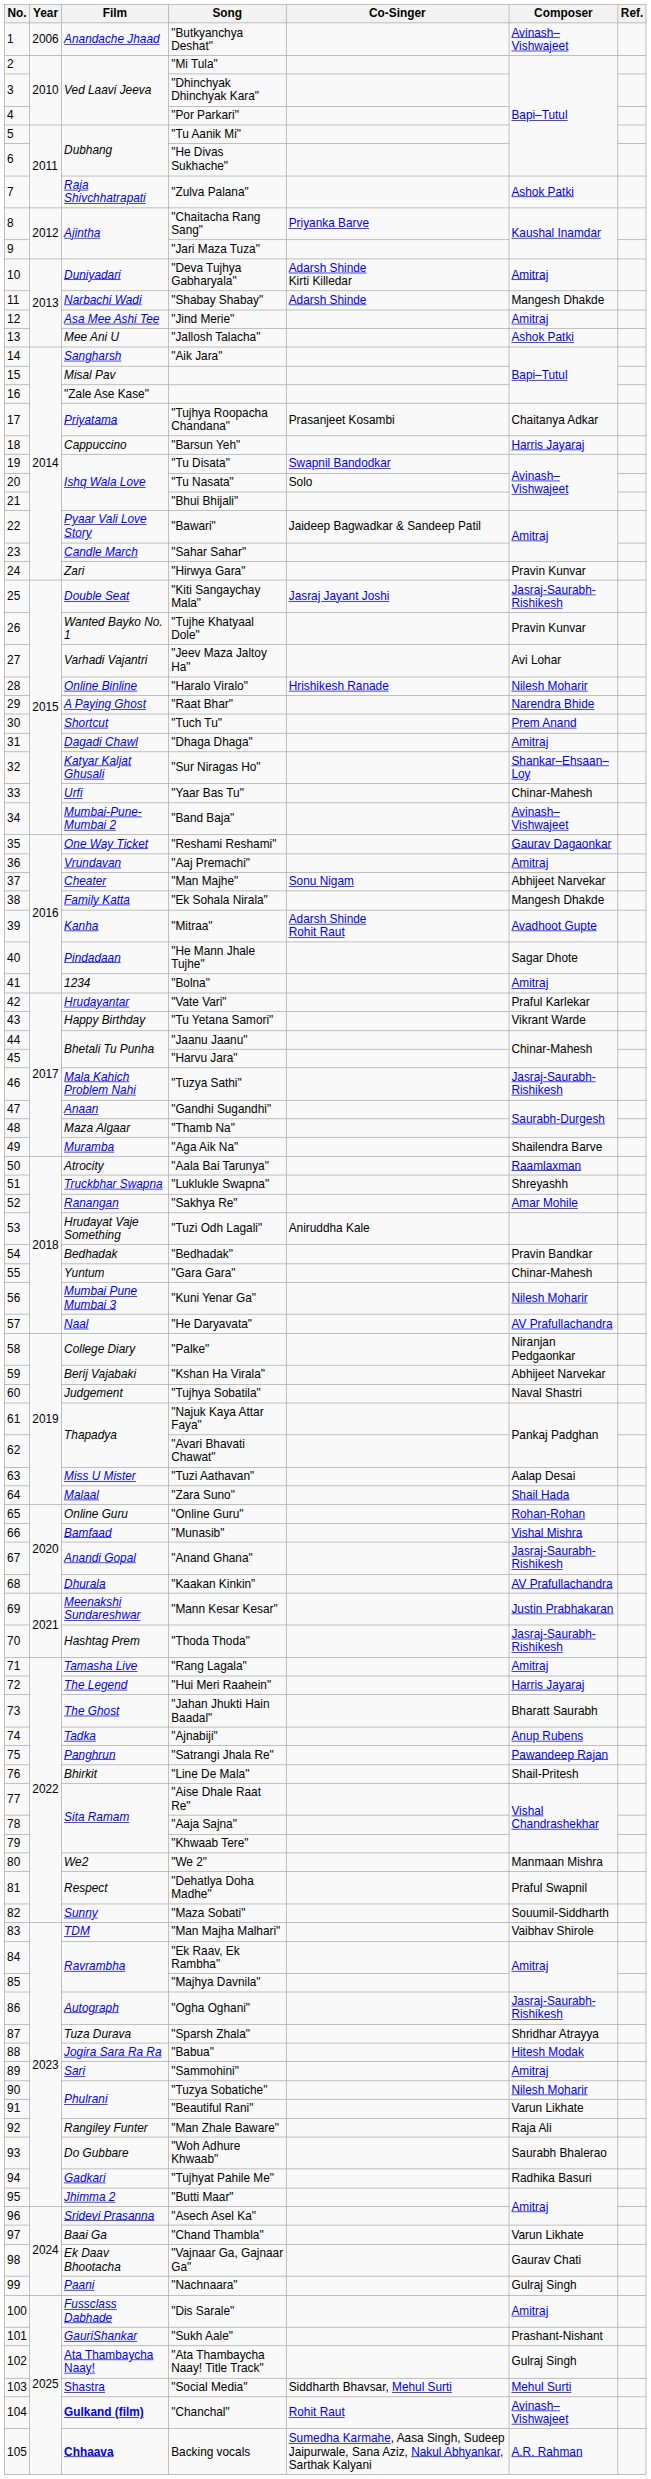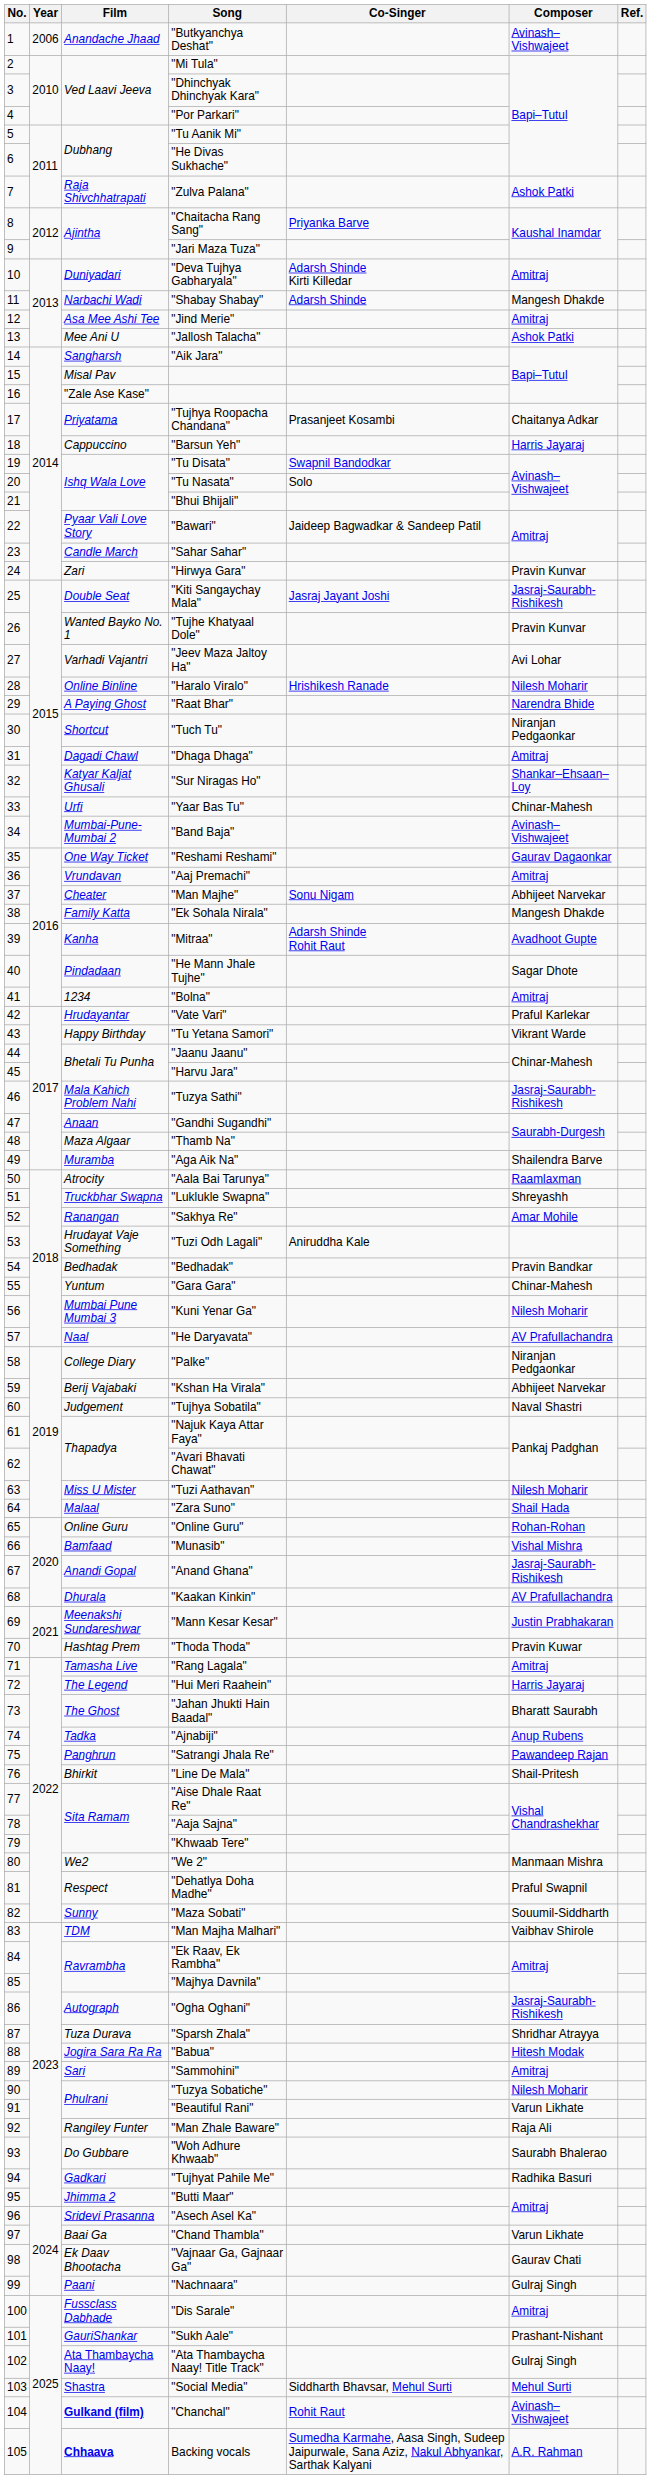 <table class="wikitable">
 <tr>
 <th>No.</th>
 <th>Year</th>
 <th>Film</th>
 <th>Song</th>
 <th>Co-Singer</th>
 <th>Composer</th>
 <th>Ref.</th>
 </tr>
 <tr>
 <td>1</td>
 <td>2006</td>
 <td><em><a href='#'>Anandache Jhaad</a></em></td>
 <td>"Butkyanchya Deshat"</td>
 <td></td>
 <td><a href='#'>Avinash–Vishwajeet</a></td>
 <td></td>
 </tr>
 <tr>
 <td>2</td>
 <td rowspan="3">2010</td>
 <td rowspan="3"><em>Ved Laavi Jeeva</em></td>
 <td>"Mi Tula"</td>
 <td></td>
 <td rowspan="5"><a href='#'>Bapi–Tutul</a></td>
 <td></td>
 </tr>
 <tr>
 <td>3</td>
 <td>"Dhinchyak Dhinchyak Kara"</td>
 <td></td>
 <td></td>
 </tr>
 <tr>
 <td>4</td>
 <td>"Por Parkari"</td>
 <td></td>
 <td></td>
 </tr>
 <tr>
 <td>5</td>
 <td rowspan="3">2011</td>
 <td rowspan="2"><em>Dubhang</em></td>
 <td>"Tu Aanik Mi"</td>
 <td></td>
 <td></td>
 </tr>
 <tr>
 <td>6</td>
 <td>"He Divas Sukhache"</td>
 <td></td>
 <td></td>
 </tr>
 <tr>
 <td>7</td>
 <td><em><a href='#'>Raja Shivchhatrapati</a></em></td>
 <td>"Zulva Palana"</td>
 <td></td>
 <td><a href='#'>Ashok Patki</a></td>
 <td></td>
 </tr>
 <tr>
 <td>8</td>
 <td rowspan="2">2012</td>
 <td rowspan="2"><em><a href='#'>Ajintha</a></em></td>
 <td>"Chaitacha Rang Sang"</td>
 <td><a href='#'>Priyanka Barve</a></td>
 <td rowspan="2"><a href='#'>Kaushal Inamdar</a></td>
 <td></td>
 </tr>
 <tr>
 <td>9</td>
 <td>"Jari Maza Tuza"</td>
 <td></td>
 <td></td>
 </tr>
 <tr>
 <td>10</td>
 <td rowspan="4">2013</td>
 <td><em><a href='#'>Duniyadari</a></em></td>
 <td>"Deva Tujhya Gabharyala"</td>
 <td><a href='#'>Adarsh Shinde</a><br>Kirti Killedar</td>
 <td><a href='#'>Amitraj</a></td>
 <td></td>
 </tr>
 <tr>
 <td>11</td>
 <td><em><a href='#'>Narbachi Wadi</a></em></td>
 <td>"Shabay Shabay"</td>
 <td><a href='#'>Adarsh Shinde</a></td>
 <td>Mangesh Dhakde</td>
 <td></td>
 </tr>
 <tr>
 <td>12</td>
 <td><em><a href='#'>Asa Mee Ashi Tee</a></em></td>
 <td>"Jind Merie"</td>
 <td></td>
 <td><a href='#'>Amitraj</a></td>
 <td></td>
 </tr>
 <tr>
 <td>13</td>
 <td><em>Mee Ani U</em></td>
 <td>"Jallosh Talacha"</td>
 <td></td>
 <td><a href='#'>Ashok Patki</a></td>
 <td></td>
 </tr>
 <tr>
 <td>14</td>
 <td rowspan="11">2014</td>
 <td><em><a href='#'>Sangharsh</a></em></td>
 <td>"Aik Jara"</td>
 <td></td>
 <td rowspan="3"><a href='#'>Bapi–Tutul</a></td>
 <td></td>
 </tr>
 <tr>
 <td>15</td>
 <td><em>Misal Pav</em></td>
 <td></td>
 <td></td>
 <td></td>
 </tr>
 <tr>
 <td>16</td>
 <td>"Zale Ase Kase"</td>
 <td></td>
 <td></td>
 <td></td>
 </tr>
 <tr>
 <td>17</td>
 <td><em><a href='#'>Priyatama</a></em></td>
 <td>"Tujhya Roopacha Chandana"</td>
 <td>Prasanjeet Kosambi</td>
 <td>Chaitanya Adkar</td>
 <td></td>
 </tr>
 <tr>
 <td>18</td>
 <td><em>Cappuccino</em></td>
 <td>"Barsun Yeh"</td>
 <td></td>
 <td><a href='#'>Harris Jayaraj</a></td>
 <td></td>
 </tr>
 <tr>
 <td>19</td>
 <td rowspan="3"><em><a href='#'>Ishq Wala Love</a></em></td>
 <td>"Tu Disata"</td>
 <td><a href='#'>Swapnil Bandodkar</a></td>
 <td rowspan="3"><a href='#'>Avinash–Vishwajeet</a></td>
 <td></td>
 </tr>
 <tr>
 <td>20</td>
 <td>"Tu Nasata"</td>
 <td>Solo</td>
 <td></td>
 </tr>
 <tr>
 <td>21</td>
 <td>"Bhui Bhijali"</td>
 <td></td>
 <td></td>
 </tr>
 <tr>
 <td>22</td>
 <td><em><a href='#'>Pyaar Vali Love Story</a></em></td>
 <td>"Bawari"</td>
 <td>Jaideep Bagwadkar & Sandeep Patil</td>
 <td rowspan="2"><a href='#'>Amitraj</a></td>
 <td></td>
 </tr>
 <tr>
 <td>23</td>
 <td><em><a href='#'>Candle March</a></em></td>
 <td>"Sahar Sahar"</td>
 <td></td>
 <td></td>
 </tr>
 <tr>
 <td>24</td>
 <td><em>Zari</em></td>
 <td>"Hirwya Gara"</td>
 <td></td>
 <td>Pravin Kunvar</td>
 <td></td>
 </tr>
 <tr>
 <td>25</td>
 <td rowspan="10">2015</td>
 <td><em><a href='#'>Double Seat</a></em></td>
 <td>"Kiti Sangaychay Mala"</td>
 <td><a href='#'>Jasraj Jayant Joshi</a></td>
 <td><a href='#'>Jasraj-Saurabh-Rishikesh</a></td>
 <td></td>
 </tr>
 <tr>
 <td>26</td>
 <td><em>Wanted Bayko No. 1</em></td>
 <td>"Tujhe Khatyaal Dole"</td>
 <td></td>
 <td>Pravin Kunvar</td>
 <td></td>
 </tr>
 <tr>
 <td>27</td>
 <td><em>Varhadi Vajantri</em></td>
 <td>"Jeev Maza Jaltoy Ha"</td>
 <td></td>
 <td>Avi Lohar</td>
 <td></td>
 </tr>
 <tr>
 <td>28</td>
 <td><em><a href='#'>Online Binline</a></em></td>
 <td>"Haralo Viralo"</td>
 <td><a href='#'>Hrishikesh Ranade</a></td>
 <td><a href='#'>Nilesh Moharir</a></td>
 <td></td>
 </tr>
 <tr>
 <td>29</td>
 <td><em><a href='#'>A Paying Ghost</a></em></td>
 <td>"Raat Bhar"</td>
 <td></td>
 <td><a href='#'>Narendra Bhide</a></td>
 <td></td>
 </tr>
 <tr>
 <td>30</td>
 <td><em><a href='#'>Shortcut</a></em></td>
 <td>"Tuch Tu"</td>
 <td></td>
-<td><a href='#'>Prem Anand</a></td>
+<td>Niranjan Pedgaonkar</td>
 <td></td>
 </tr>
 <tr>
 <td>31</td>
 <td><em><a href='#'>Dagadi Chawl</a></em></td>
 <td>"Dhaga Dhaga"</td>
 <td></td>
 <td><a href='#'>Amitraj</a></td>
 <td></td>
 </tr>
 <tr>
 <td>32</td>
 <td><em><a href='#'>Katyar Kaljat Ghusali</a></em></td>
 <td>"Sur Niragas Ho"</td>
 <td></td>
 <td><a href='#'>Shankar–Ehsaan–Loy</a></td>
 <td></td>
 </tr>
 <tr>
 <td>33</td>
 <td><em><a href='#'>Urfi</a></em></td>
 <td>"Yaar Bas Tu"</td>
 <td></td>
 <td>Chinar-Mahesh</td>
 <td></td>
 </tr>
 <tr>
 <td>34</td>
 <td><em><a href='#'>Mumbai-Pune-Mumbai 2</a></em></td>
 <td>"Band Baja"</td>
 <td></td>
 <td><a href='#'>Avinash–Vishwajeet</a></td>
 <td></td>
 </tr>
 <tr>
 <td>35</td>
 <td rowspan="7">2016</td>
 <td><em><a href='#'>One Way Ticket</a></em></td>
 <td>"Reshami Reshami"</td>
 <td></td>
 <td><a href='#'>Gaurav Dagaonkar</a></td>
 <td></td>
 </tr>
 <tr>
 <td>36</td>
 <td><em><a href='#'>Vrundavan</a></em></td>
 <td>"Aaj Premachi"</td>
 <td></td>
 <td><a href='#'>Amitraj</a></td>
 <td></td>
 </tr>
 <tr>
 <td>37</td>
 <td><em><a href='#'>Cheater</a></em></td>
 <td>"Man Majhe"</td>
 <td><a href='#'>Sonu Nigam</a></td>
 <td>Abhijeet Narvekar</td>
 <td></td>
 </tr>
 <tr>
 <td>38</td>
 <td><em><a href='#'>Family Katta</a></em></td>
 <td>"Ek Sohala Nirala"</td>
 <td></td>
 <td>Mangesh Dhakde</td>
 <td></td>
 </tr>
 <tr>
 <td>39</td>
 <td><em><a href='#'>Kanha</a></em></td>
 <td>"Mitraa"</td>
 <td><a href='#'>Adarsh Shinde</a><br><a href='#'>Rohit Raut</a></td>
 <td><a href='#'>Avadhoot Gupte</a></td>
 <td></td>
 </tr>
 <tr>
 <td>40</td>
 <td><em><a href='#'>Pindadaan</a></em></td>
 <td>"He Mann Jhale Tujhe"</td>
 <td></td>
 <td>Sagar Dhote</td>
 <td></td>
 </tr>
 <tr>
 <td>41</td>
 <td><em>1234</em></td>
 <td>"Bolna"</td>
 <td></td>
 <td><a href='#'>Amitraj</a></td>
 <td></td>
 </tr>
 <tr>
 <td>42</td>
 <td rowspan="8">2017</td>
 <td><em><a href='#'>Hrudayantar</a></em></td>
 <td>"Vate Vari"</td>
 <td></td>
 <td>Praful Karlekar</td>
 <td></td>
 </tr>
 <tr>
 <td>43</td>
 <td><em>Happy Birthday</em></td>
 <td>"Tu Yetana Samori"</td>
 <td></td>
 <td>Vikrant Warde</td>
 <td></td>
 </tr>
 <tr>
 <td>44</td>
 <td rowspan="2"><em>Bhetali Tu Punha</em></td>
 <td>"Jaanu Jaanu"</td>
 <td></td>
 <td rowspan="2">Chinar-Mahesh</td>
 <td></td>
 </tr>
 <tr>
 <td>45</td>
 <td>"Harvu Jara"</td>
 <td></td>
 <td></td>
 </tr>
 <tr>
 <td>46</td>
 <td><em><a href='#'>Mala Kahich Problem Nahi</a></em></td>
 <td>"Tuzya Sathi"</td>
 <td></td>
 <td><a href='#'>Jasraj-Saurabh-Rishikesh</a></td>
 <td></td>
 </tr>
 <tr>
 <td>47</td>
 <td><em><a href='#'>Anaan</a></em></td>
 <td>"Gandhi Sugandhi"</td>
 <td></td>
 <td rowspan="2"><a href='#'>Saurabh-Durgesh</a></td>
 <td></td>
 </tr>
 <tr>
 <td>48</td>
 <td><em>Maza Algaar</em></td>
 <td>"Thamb Na"</td>
 <td></td>
 <td></td>
 </tr>
 <tr>
 <td>49</td>
 <td><em><a href='#'>Muramba</a></em></td>
 <td>"Aga Aik Na"</td>
 <td></td>
 <td>Shailendra Barve</td>
 <td></td>
 </tr>
 <tr>
 <td>50</td>
 <td rowspan="8">2018</td>
 <td><em>Atrocity</em></td>
 <td>"Aala Bai Tarunya"</td>
 <td></td>
 <td><a href='#'>Raamlaxman</a></td>
 <td></td>
 </tr>
 <tr>
 <td>51</td>
 <td><em><a href='#'>Truckbhar Swapna</a></em></td>
 <td>"Luklukle Swapna"</td>
 <td></td>
 <td>Shreyashh</td>
 <td></td>
 </tr>
 <tr>
 <td>52</td>
 <td><em><a href='#'>Ranangan</a></em></td>
 <td>"Sakhya Re"</td>
 <td></td>
 <td><a href='#'>Amar Mohile</a></td>
 <td></td>
 </tr>
 <tr>
 <td>53</td>
 <td><em>Hrudayat Vaje Something</em></td>
 <td>"Tuzi Odh Lagali"</td>
 <td>Aniruddha Kale</td>
 <td></td>
 <td></td>
 </tr>
 <tr>
 <td>54</td>
 <td><em>Bedhadak</em></td>
 <td>"Bedhadak"</td>
 <td></td>
 <td>Pravin Bandkar</td>
 <td></td>
 </tr>
 <tr>
 <td>55</td>
 <td><em>Yuntum</em></td>
 <td>"Gara Gara"</td>
 <td></td>
 <td>Chinar-Mahesh</td>
 <td></td>
 </tr>
 <tr>
 <td>56</td>
 <td><em><a href='#'>Mumbai Pune Mumbai 3</a></em></td>
 <td>"Kuni Yenar Ga"</td>
 <td></td>
 <td><a href='#'>Nilesh Moharir</a></td>
 <td></td>
 </tr>
 <tr>
 <td>57</td>
 <td><em><a href='#'>Naal</a></em></td>
 <td>"He Daryavata"</td>
 <td></td>
 <td><a href='#'>AV Prafullachandra</a></td>
 <td></td>
 </tr>
 <tr>
 <td>58</td>
 <td rowspan="7">2019</td>
 <td><em>College Diary</em></td>
 <td>"Palke"</td>
 <td></td>
 <td>Niranjan Pedgaonkar</td>
 <td></td>
 </tr>
 <tr>
 <td>59</td>
 <td><em>Berij Vajabaki</em></td>
 <td>"Kshan Ha Virala"</td>
 <td></td>
 <td>Abhijeet Narvekar</td>
 <td></td>
 </tr>
 <tr>
 <td>60</td>
 <td><em>Judgement</em></td>
 <td>"Tujhya Sobatila"</td>
 <td></td>
 <td>Naval Shastri</td>
 <td></td>
 </tr>
 <tr>
 <td>61</td>
 <td rowspan="2"><em>Thapadya</em></td>
 <td>"Najuk Kaya Attar Faya"</td>
 <td></td>
 <td rowspan="2">Pankaj Padghan</td>
 <td></td>
 </tr>
 <tr>
 <td>62</td>
 <td>"Avari Bhavati Chawat"</td>
 <td></td>
 <td></td>
 </tr>
 <tr>
 <td>63</td>
 <td><em><a href='#'>Miss U Mister</a></em></td>
 <td>"Tuzi Aathavan"</td>
 <td></td>
-<td>Aalap Desai</td>
+<td><a href='#'>Nilesh Moharir</a></td>
 <td></td>
 </tr>
 <tr>
 <td>64</td>
 <td><em><a href='#'>Malaal</a></em></td>
 <td>"Zara Suno"</td>
 <td></td>
 <td><a href='#'>Shail Hada</a></td>
 <td></td>
 </tr>
 <tr>
 <td>65</td>
 <td rowspan="4">2020</td>
 <td><em>Online Guru</em></td>
 <td>"Online Guru"</td>
 <td></td>
 <td><a href='#'>Rohan-Rohan</a></td>
 <td></td>
 </tr>
 <tr>
 <td>66</td>
 <td><em><a href='#'>Bamfaad</a></em></td>
 <td>"Munasib"</td>
 <td></td>
 <td><a href='#'>Vishal Mishra</a></td>
 <td></td>
 </tr>
 <tr>
 <td>67</td>
 <td><em><a href='#'>Anandi Gopal</a></em></td>
 <td>"Anand Ghana"</td>
 <td></td>
 <td><a href='#'>Jasraj-Saurabh-Rishikesh</a></td>
 <td></td>
 </tr>
 <tr>
 <td>68</td>
 <td><em><a href='#'>Dhurala</a></em></td>
 <td>"Kaakan Kinkin"</td>
 <td></td>
 <td><a href='#'>AV Prafullachandra</a></td>
 <td></td>
 </tr>
 <tr>
 <td>69</td>
 <td rowspan="2">2021</td>
 <td><em><a href='#'>Meenakshi Sundareshwar</a></em></td>
 <td>"Mann Kesar Kesar"</td>
 <td></td>
 <td><a href='#'>Justin Prabhakaran</a></td>
 <td></td>
 </tr>
 <tr>
 <td>70</td>
 <td><em>Hashtag Prem</em></td>
 <td>"Thoda Thoda"</td>
 <td></td>
-<td><a href='#'>Jasraj-Saurabh-Rishikesh</a></td>
+<td>Pravin Kuwar</td>
 <td></td>
 </tr>
 <tr>
 <td>71</td>
 <td rowspan="12">2022</td>
 <td><em><a href='#'>Tamasha Live</a></em></td>
 <td>"Rang Lagala"</td>
 <td></td>
 <td><a href='#'>Amitraj</a></td>
 <td></td>
 </tr>
 <tr>
 <td>72</td>
 <td><em><a href='#'>The Legend</a></em></td>
 <td>"Hui Meri Raahein"</td>
 <td></td>
 <td><a href='#'>Harris Jayaraj</a></td>
 <td></td>
 </tr>
 <tr>
 <td>73</td>
 <td><em><a href='#'>The Ghost</a></em></td>
 <td>"Jahan Jhukti Hain Baadal"</td>
 <td></td>
 <td>Bharatt Saurabh</td>
 <td></td>
 </tr>
 <tr>
 <td>74</td>
 <td><em><a href='#'>Tadka</a></em></td>
 <td>"Ajnabiji"</td>
 <td></td>
 <td><a href='#'>Anup Rubens</a></td>
 <td></td>
 </tr>
 <tr>
 <td>75</td>
 <td><em><a href='#'>Panghrun</a></em></td>
 <td>"Satrangi Jhala Re"</td>
 <td></td>
 <td><a href='#'>Pawandeep Rajan</a></td>
 <td></td>
 </tr>
 <tr>
 <td>76</td>
 <td><em>Bhirkit</em></td>
 <td>"Line De Mala"</td>
 <td></td>
 <td>Shail-Pritesh</td>
 <td></td>
 </tr>
 <tr>
 <td>77</td>
 <td rowspan="3"><em><a href='#'>Sita Ramam</a></em></td>
 <td>"Aise Dhale Raat Re"</td>
 <td></td>
 <td rowspan="3"><a href='#'>Vishal Chandrashekhar</a></td>
 <td></td>
 </tr>
 <tr>
 <td>78</td>
 <td>"Aaja Sajna"</td>
 <td></td>
 <td></td>
 </tr>
 <tr>
 <td>79</td>
 <td>"Khwaab Tere"</td>
 <td></td>
 <td></td>
 </tr>
 <tr>
 <td>80</td>
 <td><em>We2</em></td>
 <td>"We 2"</td>
 <td></td>
 <td>Manmaan Mishra</td>
 <td></td>
 </tr>
 <tr>
 <td>81</td>
 <td><em>Respect</em></td>
 <td>"Dehatlya Doha Madhe"</td>
 <td></td>
 <td>Praful Swapnil</td>
 <td></td>
 </tr>
 <tr>
 <td>82</td>
 <td><em><a href='#'>Sunny</a></em></td>
 <td>"Maza Sobati"</td>
 <td></td>
 <td>Souumil-Siddharth</td>
 <td></td>
 </tr>
 <tr>
 <td>83</td>
 <td rowspan="13">2023</td>
 <td><em><a href='#'>TDM</a></em></td>
 <td>"Man Majha Malhari"</td>
 <td></td>
 <td>Vaibhav Shirole</td>
 <td></td>
 </tr>
 <tr>
 <td>84</td>
 <td rowspan="2"><em><a href='#'>Ravrambha</a></em></td>
 <td>"Ek Raav, Ek Rambha"</td>
 <td></td>
 <td rowspan="2"><a href='#'>Amitraj</a></td>
 <td></td>
 </tr>
 <tr>
 <td>85</td>
 <td>"Majhya Davnila"</td>
 <td></td>
 <td></td>
 </tr>
 <tr>
 <td>86</td>
 <td><em><a href='#'>Autograph</a></em></td>
 <td>"Ogha Oghani"</td>
 <td></td>
 <td><a href='#'>Jasraj-Saurabh-Rishikesh</a></td>
 <td></td>
 </tr>
 <tr>
 <td>87</td>
 <td><em>Tuza Durava</em></td>
 <td>"Sparsh Zhala"</td>
 <td></td>
 <td>Shridhar Atrayya</td>
 <td></td>
 </tr>
 <tr>
 <td>88</td>
 <td><em><a href='#'>Jogira Sara Ra Ra</a></em></td>
 <td>"Babua"</td>
 <td></td>
 <td><a href='#'>Hitesh Modak</a></td>
 <td></td>
 </tr>
 <tr>
 <td>89</td>
 <td><em><a href='#'>Sari</a></em></td>
 <td>"Sammohini"</td>
 <td></td>
 <td><a href='#'>Amitraj</a></td>
 <td></td>
 </tr>
 <tr>
 <td>90</td>
 <td rowspan="2"><em><a href='#'>Phulrani</a></em></td>
 <td>"Tuzya Sobatiche"</td>
 <td></td>
 <td><a href='#'>Nilesh Moharir</a></td>
 <td></td>
 </tr>
 <tr>
 <td>91</td>
 <td>"Beautiful Rani"</td>
 <td></td>
 <td>Varun Likhate</td>
 <td></td>
 </tr>
 <tr>
 <td>92</td>
 <td><em>Rangiley Funter</em></td>
 <td>"Man Zhale Baware"</td>
 <td></td>
 <td>Raja Ali</td>
 <td></td>
 </tr>
 <tr>
 <td>93</td>
 <td><em>Do Gubbare</em></td>
 <td>"Woh Adhure Khwaab"</td>
 <td></td>
 <td>Saurabh Bhalerao</td>
 <td></td>
 </tr>
 <tr>
 <td>94</td>
 <td><em><a href='#'>Gadkari</a></em></td>
 <td>"Tujhyat Pahile Me"</td>
 <td></td>
 <td>Radhika Basuri</td>
 <td></td>
 </tr>
 <tr>
 <td>95</td>
 <td><em><a href='#'>Jhimma 2</a></em></td>
 <td>"Butti Maar"</td>
 <td></td>
 <td rowspan="2"><a href='#'>Amitraj</a></td>
 <td></td>
 </tr>
 <tr>
 <td>96</td>
 <td rowspan="4">2024</td>
 <td><em><a href='#'>Sridevi Prasanna</a></em></td>
 <td>"Asech Asel Ka"</td>
 <td></td>
 <td></td>
 </tr>
 <tr>
 <td>97</td>
 <td><em>Baai Ga</em></td>
 <td>"Chand Thambla"</td>
 <td></td>
 <td>Varun Likhate</td>
 <td></td>
 </tr>
 <tr>
 <td>98</td>
 <td><em>Ek Daav Bhootacha</em></td>
 <td>"Vajnaar Ga, Gajnaar Ga"</td>
 <td></td>
 <td>Gaurav Chati</td>
 <td></td>
 </tr>
 <tr>
 <td>99</td>
 <td><em><a href='#'>Paani</a></em></td>
 <td>"Nachnaara"</td>
 <td></td>
 <td>Gulraj Singh</td>
 <td></td>
 </tr>
 <tr>
 <td>100</td>
 <td rowspan="6">2025</td>
 <td><em><a href='#'>Fussclass Dabhade</a></em></td>
 <td>"Dis Sarale"</td>
 <td></td>
 <td><a href='#'>Amitraj</a></td>
 <td></td>
 </tr>
 <tr>
 <td>101</td>
 <td><a href='#'><em>GauriShankar</em></a></td>
 <td>"Sukh Aale"</td>
 <td></td>
 <td>Prashant-Nishant</td>
 <td></td>
 </tr>
 <tr>
 <td>102</td>
 <td><a href='#'>Ata Thambaycha Naay!</a></td>
 <td>"Ata Thambaycha Naay! Title Track"</td>
 <td></td>
 <td>Gulraj Singh</td>
 <td></td>
 </tr>
 <tr>
 <td>103</td>
 <td><a href='#'>Shastra</a></td>
 <td>"Social Media"</td>
 <td>Siddharth Bhavsar, <a href='#'>Mehul Surti</a></td>
 <td><a href='#'>Mehul Surti</a></td>
 <td></td>
 </tr>
 <tr>
 <td>104</td>
 <td><strong><a href='#'>Gulkand (film)</a></strong></td>
 <td>"Chanchal"</td>
 <td><a href='#'>Rohit Raut</a></td>
 <td><a href='#'>Avinash–Vishwajeet</a></td>
 <td></td>
 </tr>
 <tr>
 <td>105</td>
 <td><strong><a href='#'>Chhaava</a></strong></td>
 <td>Backing vocals</td>
 <td><a href='#'>Sumedha Karmahe</a>, Aasa Singh, Sudeep Jaipurwale, Sana Aziz, <a href='#'>Nakul Abhyankar</a>, Sarthak Kalyani</td>
 <td><a href='#'>A.R. Rahman</a></td>
 <td></td>
 </tr>
 </table>
